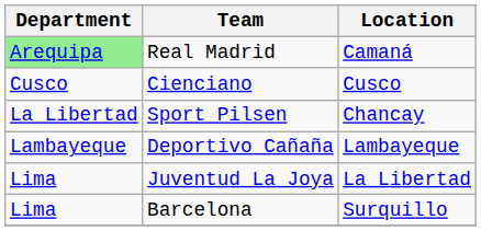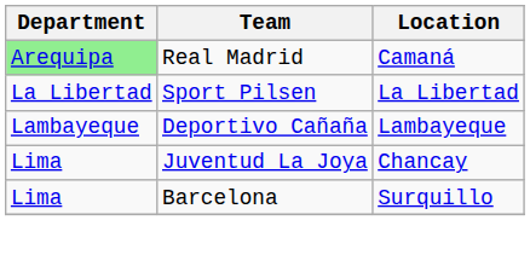 <table class="wikitable">
 <tr>
 <th>Department</th>
 <th>Team</th>
 <th>Location</th>
 </tr>
 <tr>
 <td style="background: lightgreen;"><a href='#'>Arequipa</a></td>
 <td>Real Madrid</td>
 <td><a href='#'>Camaná</a></td>
 </tr>
 <tr>
-<td><a href='#'>Cusco</a></td>
-<td><a href='#'>Cienciano</a></td>
-<td><a href='#'>Cusco</a></td>
-</tr>
-<tr>
 <td><a href='#'>La Libertad</a></td>
 <td><a href='#'>Sport Pilsen</a></td>
-<td><a href='#'>Chancay</a></td>
+<td><a href='#'>La Libertad</a></td>
 </tr>
 <tr>
 <td><a href='#'>Lambayeque</a></td>
 <td><a href='#'>Deportivo Cañaña</a></td>
 <td><a href='#'>Lambayeque</a></td>
 </tr>
 <tr>
 <td><a href='#'>Lima</a></td>
 <td><a href='#'>Juventud La Joya</a></td>
-<td><a href='#'>La Libertad</a></td>
+<td><a href='#'>Chancay</a></td>
 </tr>
 <tr>
 <td><a href='#'>Lima</a></td>
 <td>Barcelona</td>
 <td><a href='#'>Surquillo</a></td>
 </tr>
 <tr>
 </tr>
 </table>
